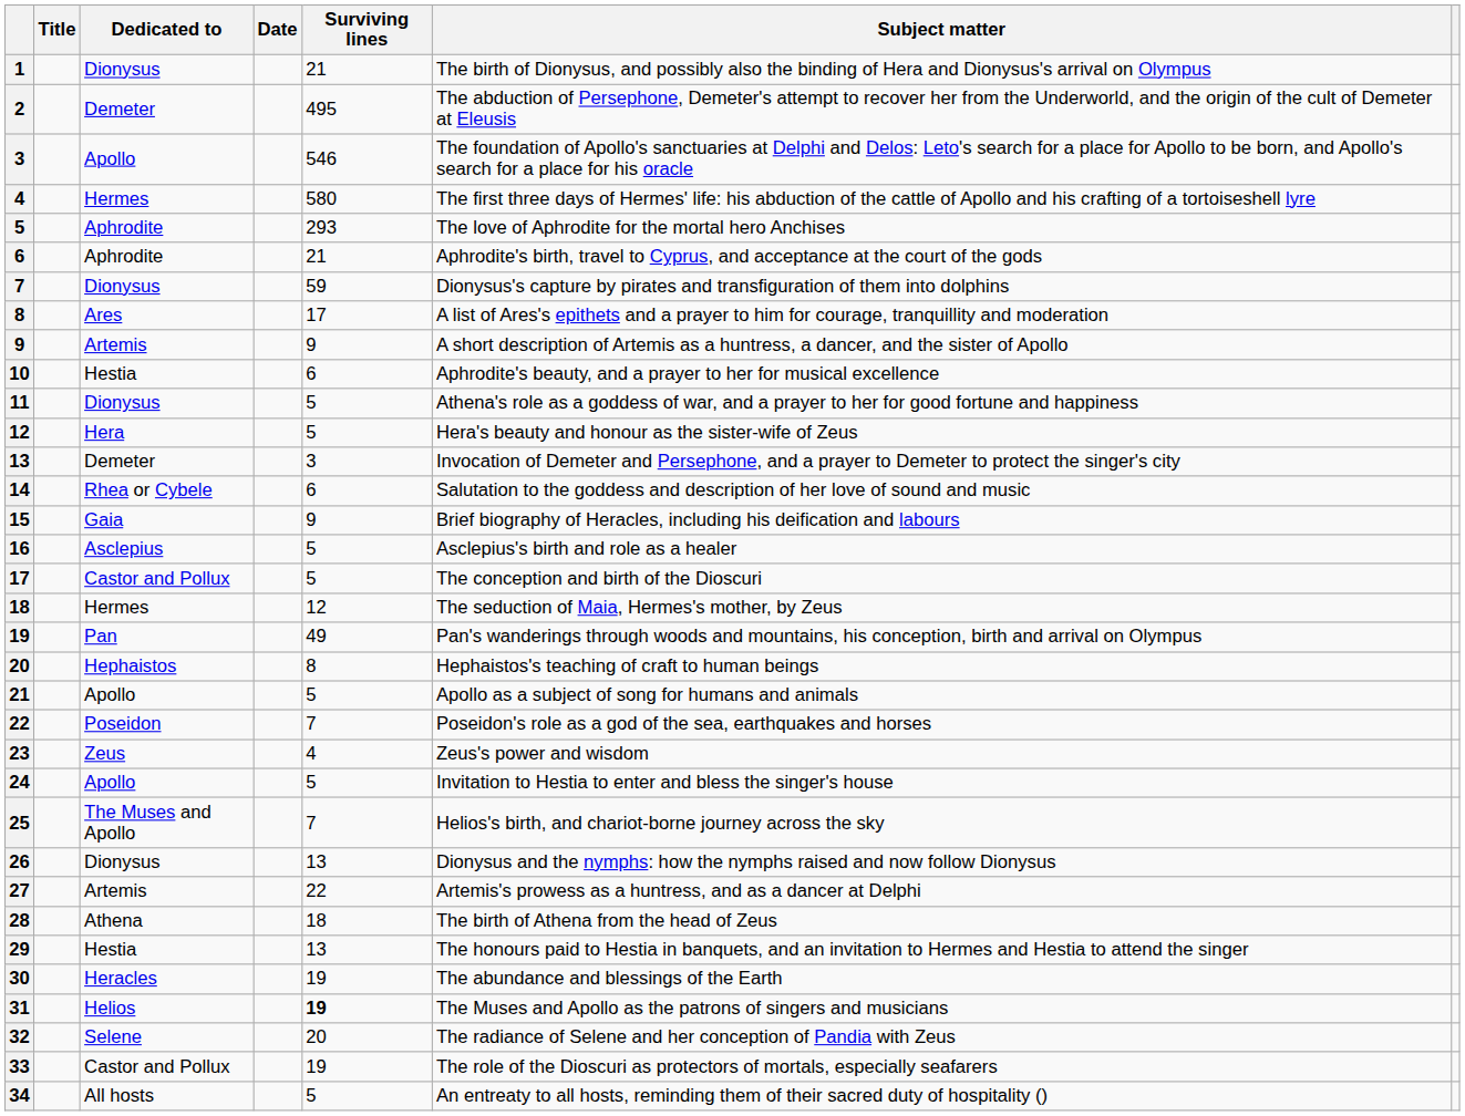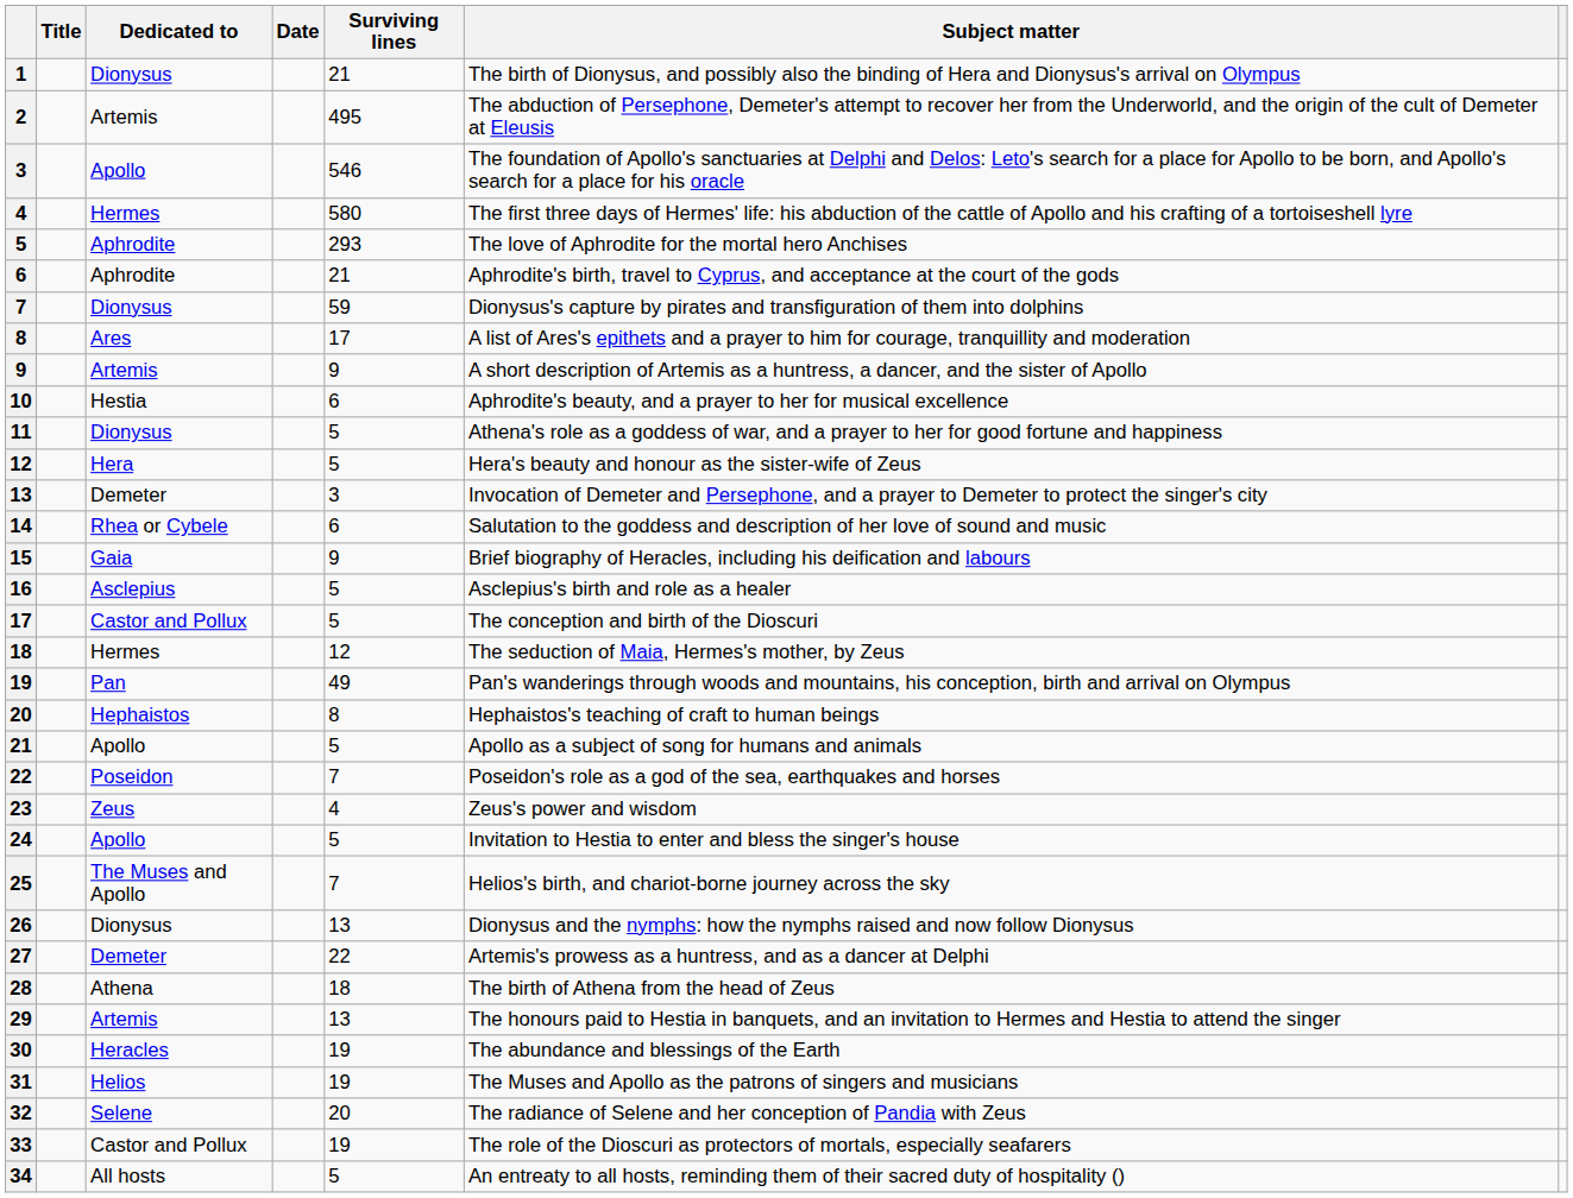 <table class="wikitable plainrowheaders sortable" style="margin-right: 0;">
 <tr>
 <th scope=col></th>
 <th scope=col>Title</th>
 <th scope=col>Dedicated to</th>
 <th data-sort-type="number" scope=col>Date</th>
 <th scope=col>Surviving lines</th>
 <th scope=col class="unsortable">Subject matter</th>
 <th scope=col class="unsortable"></th>
 </tr>
 <tr>
 <th scope=row>1</th>
 <td></td>
 <td><a href='#'>Dionysus</a></td>
 <td></td>
 <td>21</td>
 <td>The birth of Dionysus, and possibly also the binding of Hera and Dionysus's arrival on <a href='#'>Olympus</a></td>
 <td></td>
 </tr>
 <tr>
 <th scope=row>2</th>
 <td></td>
-<td><a href='#'>Demeter</a></td>
+<td>Artemis</td>
 <td></td>
 <td>495</td>
 <td>The abduction of <a href='#'>Persephone</a>, Demeter's attempt to recover her from the Underworld, and the origin of the cult of Demeter at <a href='#'>Eleusis</a></td>
 <td></td>
 </tr>
 <tr>
 <th scope=row>3</th>
 <td></td>
 <td><a href='#'>Apollo</a></td>
 <td></td>
 <td>546</td>
 <td>The foundation of Apollo's sanctuaries at <a href='#'>Delphi</a> and <a href='#'>Delos</a>: <a href='#'>Leto</a>'s search for a place for Apollo to be born, and Apollo's search for a place for his <a href='#'>oracle</a></td>
 <td></td>
 </tr>
 <tr>
 <th scope=row>4</th>
 <td></td>
 <td><a href='#'>Hermes</a></td>
 <td></td>
 <td>580</td>
 <td>The first three days of Hermes' life: his abduction of the cattle of Apollo and his crafting of a tortoiseshell <a href='#'>lyre</a></td>
 <td></td>
 </tr>
 <tr>
 <th scope=row>5</th>
 <td></td>
 <td><a href='#'>Aphrodite</a></td>
 <td></td>
 <td>293</td>
 <td>The love of Aphrodite for the mortal hero Anchises</td>
 <td></td>
 </tr>
 <tr>
 <th scope=row>6</th>
 <td></td>
 <td>Aphrodite</td>
 <td></td>
 <td>21</td>
 <td>Aphrodite's birth, travel to <a href='#'>Cyprus</a>, and acceptance at the court of the gods</td>
 <td></td>
 </tr>
 <tr>
 <th scope=row>7</th>
 <td></td>
 <td><a href='#'>Dionysus</a></td>
 <td></td>
 <td>59</td>
 <td>Dionysus's capture by pirates and transfiguration of them into dolphins</td>
 <td></td>
 </tr>
 <tr>
 <th scope=row>8</th>
 <td></td>
 <td><a href='#'>Ares</a></td>
 <td></td>
 <td>17</td>
 <td>A list of Ares's <a href='#'>epithets</a> and a prayer to him for courage, tranquillity and moderation</td>
 <td></td>
 </tr>
 <tr>
 <th scope=row>9</th>
 <td></td>
 <td><a href='#'>Artemis</a></td>
 <td></td>
 <td>9</td>
 <td>A short description of Artemis as a huntress, a dancer, and the sister of Apollo</td>
 <td></td>
 </tr>
 <tr>
 <th scope=row>10</th>
 <td></td>
 <td>Hestia</td>
 <td></td>
 <td>6</td>
 <td>Aphrodite's beauty, and a prayer to her for musical excellence</td>
 <td></td>
 </tr>
 <tr>
 <th scope=row>11</th>
 <td></td>
 <td><a href='#'>Dionysus</a></td>
 <td></td>
 <td>5</td>
 <td>Athena's role as a goddess of war, and a prayer to her for good fortune and happiness</td>
 <td></td>
 </tr>
 <tr>
 <th scope=row>12</th>
 <td></td>
 <td><a href='#'>Hera</a></td>
 <td></td>
 <td>5</td>
 <td>Hera's beauty and honour as the sister-wife of Zeus</td>
 <td></td>
 </tr>
 <tr>
 <th scope=row>13</th>
 <td></td>
 <td>Demeter</td>
 <td></td>
 <td>3</td>
 <td>Invocation of Demeter and <a href='#'>Persephone</a>, and a prayer to Demeter to protect the singer's city</td>
 <td></td>
 </tr>
 <tr>
 <th scope=row>14</th>
 <td></td>
 <td><a href='#'>Rhea</a> or <a href='#'>Cybele</a></td>
 <td></td>
 <td>6</td>
 <td>Salutation to the goddess and description of her love of sound and music</td>
 <td></td>
 </tr>
 <tr>
 <th scope=row>15</th>
 <td></td>
 <td><a href='#'>Gaia</a></td>
 <td></td>
 <td>9</td>
 <td>Brief biography of Heracles, including his deification and <a href='#'>labours</a></td>
 <td></td>
 </tr>
 <tr>
 <th scope=row>16</th>
 <td></td>
 <td><a href='#'>Asclepius</a></td>
 <td></td>
 <td>5</td>
 <td>Asclepius's birth and role as a healer</td>
 <td></td>
 </tr>
 <tr>
 <th scope=row>17</th>
 <td></td>
 <td><a href='#'>Castor and Pollux</a></td>
 <td></td>
 <td>5</td>
 <td>The conception and birth of the Dioscuri</td>
 <td></td>
 </tr>
 <tr>
 <th scope=row>18</th>
 <td></td>
 <td>Hermes</td>
 <td></td>
 <td>12</td>
 <td>The seduction of <a href='#'>Maia</a>, Hermes's mother, by Zeus</td>
 <td></td>
 </tr>
 <tr>
 <th scope=row>19</th>
 <td></td>
 <td><a href='#'>Pan</a></td>
 <td></td>
 <td>49</td>
 <td>Pan's wanderings through woods and mountains, his conception, birth and arrival on Olympus</td>
 <td></td>
 </tr>
 <tr>
 <th scope=row>20</th>
 <td></td>
 <td><a href='#'>Hephaistos</a></td>
 <td></td>
 <td>8</td>
 <td>Hephaistos's teaching of craft to human beings</td>
 <td></td>
 </tr>
 <tr>
 <th scope=row>21</th>
 <td></td>
 <td>Apollo</td>
 <td></td>
 <td>5</td>
 <td>Apollo as a subject of song for humans and animals</td>
 <td></td>
 </tr>
 <tr>
 <th scope=row>22</th>
 <td></td>
 <td><a href='#'>Poseidon</a></td>
 <td></td>
 <td>7</td>
 <td>Poseidon's role as a god of the sea, earthquakes and horses</td>
 <td></td>
 </tr>
 <tr>
 <th scope=row>23</th>
 <td></td>
 <td><a href='#'>Zeus</a></td>
 <td></td>
 <td>4</td>
 <td>Zeus's power and wisdom</td>
 <td></td>
 </tr>
 <tr>
 <th scope=row>24</th>
 <td></td>
 <td><a href='#'>Apollo</a></td>
 <td></td>
 <td>5</td>
 <td>Invitation to Hestia to enter and bless the singer's house</td>
 <td></td>
 </tr>
 <tr>
 <th scope=row>25</th>
 <td></td>
 <td><a href='#'>The Muses</a> and Apollo</td>
 <td></td>
 <td>7</td>
 <td>Helios's birth, and chariot-borne journey across the sky</td>
 <td></td>
 </tr>
 <tr>
 <th scope=row>26</th>
 <td></td>
 <td>Dionysus</td>
 <td></td>
 <td>13</td>
 <td>Dionysus and the <a href='#'>nymphs</a>: how the nymphs raised and now follow Dionysus</td>
 <td></td>
 </tr>
 <tr>
 <th scope=row>27</th>
 <td></td>
-<td>Artemis</td>
+<td><a href='#'>Demeter</a></td>
 <td></td>
 <td>22</td>
 <td>Artemis's prowess as a huntress, and as a dancer at Delphi</td>
 <td></td>
 </tr>
 <tr>
 <th scope=row>28</th>
 <td></td>
 <td>Athena</td>
 <td></td>
 <td>18</td>
 <td>The birth of Athena from the head of Zeus</td>
 <td></td>
 </tr>
 <tr>
 <th scope=row>29</th>
 <td></td>
-<td>Hestia</td>
+<td><a href='#'>Artemis</a></td>
 <td></td>
 <td>13</td>
 <td>The honours paid to Hestia in banquets, and an invitation to Hermes and Hestia to attend the singer</td>
 <td></td>
 </tr>
 <tr>
 <th scope=row>30</th>
 <td></td>
 <td><a href='#'>Heracles</a></td>
 <td></td>
 <td>19</td>
 <td>The abundance and blessings of the Earth</td>
 <td></td>
 </tr>
 <tr>
 <th scope=row>31</th>
 <td></td>
 <td><a href='#'>Helios</a></td>
 <td></td>
-<td><strong>19</strong></td>
+<td>19</td>
 <td>The Muses and Apollo as the patrons of singers and musicians</td>
 <td></td>
 </tr>
 <tr>
 <th scope=row>32</th>
 <td></td>
 <td><a href='#'>Selene</a></td>
 <td></td>
 <td>20</td>
 <td>The radiance of Selene and her conception of <a href='#'>Pandia</a> with Zeus</td>
 <td></td>
 </tr>
 <tr>
 <th scope=row>33</th>
 <td></td>
 <td>Castor and Pollux</td>
 <td></td>
 <td>19</td>
 <td>The role of the Dioscuri as protectors of mortals, especially seafarers</td>
 <td></td>
 </tr>
 <tr>
 <th scope=row>34</th>
 <td></td>
 <td>All hosts</td>
 <td></td>
 <td>5</td>
 <td>An entreaty to all hosts, reminding them of their sacred duty of hospitality ()</td>
 <td></td>
 </tr>
 </table>
